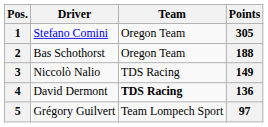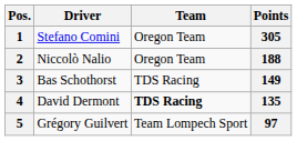 <table class="wikitable" style="font-size: 85%">
 <tr>
 <th>Pos.</th>
 <th>Driver</th>
 <th>Team</th>
 <th>Points</th>
 </tr>
 <tr>
 <th>1</th>
 <td> <a href='#'>Stefano Comini</a></td>
 <td> Oregon Team</td>
 <th>305</th>
 </tr>
 <tr>
 <th>2</th>
-<td> Bas Schothorst</td>
+<td> Niccolò Nalio</td>
 <td> Oregon Team</td>
 <th>188</th>
 </tr>
 <tr>
 <th>3</th>
-<td> Niccolò Nalio</td>
+<td> Bas Schothorst</td>
 <td> TDS Racing</td>
 <th>149</th>
 </tr>
 <tr>
 <th>4</th>
 <td> David Dermont</td>
 <td><strong> TDS Racing</strong></td>
-<th>136</th>
+<th>135</th>
 </tr>
 <tr>
 <th>5</th>
 <td> Grégory Guilvert</td>
 <td> Team Lompech Sport</td>
 <th>97</th>
 </tr>
 </table>
